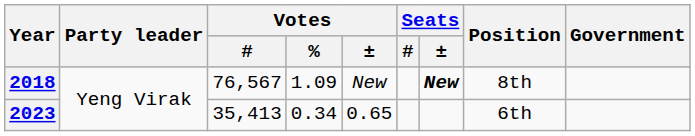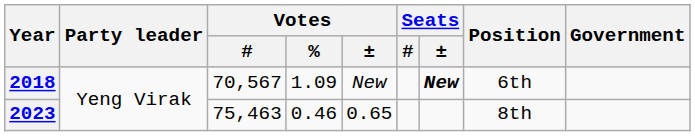 <table class=wikitable style=text-align:center>
 <tr>
 <th rowspan="2">Year</th>
 <th rowspan="2">Party leader</th>
 <th colspan="3">Votes</th>
 <th colspan="2"><a href='#'>Seats</a></th>
 <th rowspan="2">Position</th>
 <th rowspan="2">Government</th>
 </tr>
 <tr>
 <th>#</th>
 <th>%</th>
 <th>±</th>
 <th>#</th>
 <th>±</th>
 </tr>
 <tr>
 <th><a href='#'>2018</a></th>
 <td rowspan="2">Yeng Virak</td>
-<td>76,567</td>
+<td>70,567</td>
 <td>1.09</td>
 <td><em>New</em></td>
 <td></td>
 <td><strong><em>New</em></strong></td>
-<td> 8th</td>
+<td> 6th</td>
 <td></td>
 </tr>
 <tr>
 <th><a href='#'>2023</a></th>
-<td>35,413</td>
-<td>0.34</td>
+<td>75,463</td>
+<td>0.46</td>
 <td>0.65</td>
 <td></td>
 <td></td>
-<td> 6th</td>
+<td> 8th</td>
 <td></td>
 </tr>
 </table>
